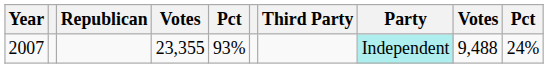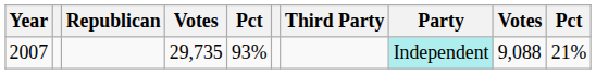 <table class="wikitable" style="margin:0.5em ; font-size:95%">
 <tr>
 <th>Year</th>
 <th></th>
 <th>Republican</th>
 <th>Votes</th>
 <th>Pct</th>
 <th></th>
 <th>Third Party</th>
 <th>Party</th>
 <th>Votes</th>
 <th>Pct</th>
 </tr>
 <tr>
 <td>2007</td>
 <td></td>
 <td></td>
-<td>23,355</td>
+<td>29,735</td>
 <td>93%</td>
 <td></td>
 <td></td>
 <td style="background: paleturquoise;">Independent</td>
-<td>9,488</td>
-<td>24%</td>
+<td>9,088</td>
+<td>21%</td>
 </tr>
 </table>
